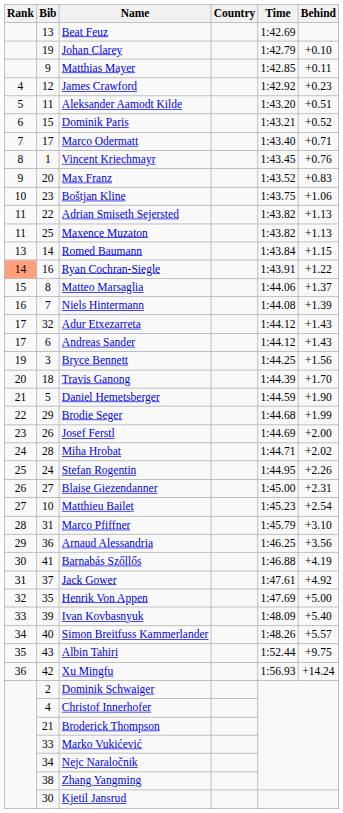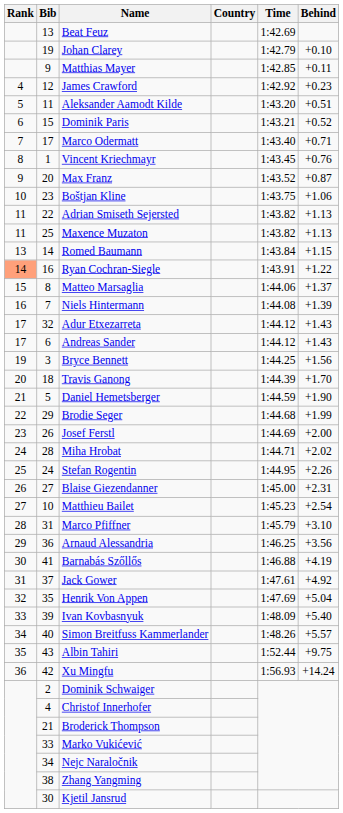 <table class="wikitable sortable" style="text-align:center">
 <tr>
 <th>Rank</th>
 <th>Bib</th>
 <th>Name</th>
 <th>Country</th>
 <th>Time</th>
 <th>Behind</th>
 </tr>
 <tr>
 <td></td>
 <td>13</td>
 <td align=left><a href='#'>Beat Feuz</a></td>
 <td align=left></td>
 <td>1:42.69</td>
 <td></td>
 </tr>
 <tr>
 <td></td>
 <td>19</td>
 <td align=left><a href='#'>Johan Clarey</a></td>
 <td align=left></td>
 <td>1:42.79</td>
 <td>+0.10</td>
 </tr>
 <tr>
 <td></td>
 <td>9</td>
 <td align=left><a href='#'>Matthias Mayer</a></td>
 <td align=left></td>
 <td>1:42.85</td>
 <td>+0.11</td>
 </tr>
 <tr>
 <td>4</td>
 <td>12</td>
 <td align=left><a href='#'>James Crawford</a></td>
 <td align=left></td>
 <td>1:42.92</td>
 <td>+0.23</td>
 </tr>
 <tr>
 <td>5</td>
 <td>11</td>
 <td align=left><a href='#'>Aleksander Aamodt Kilde</a></td>
 <td align=left></td>
 <td>1:43.20</td>
 <td>+0.51</td>
 </tr>
 <tr>
 <td>6</td>
 <td>15</td>
 <td align=left><a href='#'>Dominik Paris</a></td>
 <td align=left></td>
 <td>1:43.21</td>
 <td>+0.52</td>
 </tr>
 <tr>
 <td>7</td>
 <td>17</td>
 <td align=left><a href='#'>Marco Odermatt</a></td>
 <td align=left></td>
 <td>1:43.40</td>
 <td>+0.71</td>
 </tr>
 <tr>
 <td>8</td>
 <td>1</td>
 <td align=left><a href='#'>Vincent Kriechmayr</a></td>
 <td align="left"></td>
 <td>1:43.45</td>
 <td>+0.76</td>
 </tr>
 <tr>
 <td>9</td>
 <td>20</td>
 <td align=left><a href='#'>Max Franz</a></td>
 <td align=left></td>
 <td>1:43.52</td>
-<td>+0.83</td>
+<td>+0.87</td>
 </tr>
 <tr>
 <td>10</td>
 <td>23</td>
 <td align=left><a href='#'>Boštjan Kline</a></td>
 <td align=left></td>
 <td>1:43.75</td>
 <td>+1.06</td>
 </tr>
 <tr>
 <td>11</td>
 <td>22</td>
 <td align=left><a href='#'>Adrian Smiseth Sejersted</a></td>
 <td align=left></td>
 <td>1:43.82</td>
 <td>+1.13</td>
 </tr>
 <tr>
 <td>11</td>
 <td>25</td>
 <td align=left><a href='#'>Maxence Muzaton</a></td>
 <td align=left></td>
 <td>1:43.82</td>
 <td>+1.13</td>
 </tr>
 <tr>
 <td>13</td>
 <td>14</td>
 <td align=left><a href='#'>Romed Baumann</a></td>
 <td align=left></td>
 <td>1:43.84</td>
 <td>+1.15</td>
 </tr>
 <tr>
 <td style="background: lightsalmon;">14</td>
 <td>16</td>
 <td align=left><a href='#'>Ryan Cochran-Siegle</a></td>
 <td align=left></td>
 <td>1:43.91</td>
 <td>+1.22</td>
 </tr>
 <tr>
 <td>15</td>
 <td>8</td>
 <td align=left><a href='#'>Matteo Marsaglia</a></td>
 <td align=left></td>
 <td>1:44.06</td>
 <td>+1.37</td>
 </tr>
 <tr>
 <td>16</td>
 <td>7</td>
 <td align=left><a href='#'>Niels Hintermann</a></td>
 <td align=left></td>
 <td>1:44.08</td>
 <td>+1.39</td>
 </tr>
 <tr>
 <td>17</td>
 <td>32</td>
 <td align=left><a href='#'>Adur Etxezarreta</a></td>
 <td align=left></td>
 <td>1:44.12</td>
 <td>+1.43</td>
 </tr>
 <tr>
 <td>17</td>
 <td>6</td>
 <td align=left><a href='#'>Andreas Sander</a></td>
 <td align=left></td>
 <td>1:44.12</td>
 <td>+1.43</td>
 </tr>
 <tr>
 <td>19</td>
 <td>3</td>
 <td align=left><a href='#'>Bryce Bennett</a></td>
 <td align="left"></td>
 <td>1:44.25</td>
 <td>+1.56</td>
 </tr>
 <tr>
 <td>20</td>
 <td>18</td>
 <td align=left><a href='#'>Travis Ganong</a></td>
 <td align=left></td>
 <td>1:44.39</td>
 <td>+1.70</td>
 </tr>
 <tr>
 <td>21</td>
 <td>5</td>
 <td align=left><a href='#'>Daniel Hemetsberger</a></td>
 <td align="left"></td>
 <td>1:44.59</td>
 <td>+1.90</td>
 </tr>
 <tr>
 <td>22</td>
 <td>29</td>
 <td align=left><a href='#'>Brodie Seger</a></td>
 <td align=left></td>
 <td>1:44.68</td>
 <td>+1.99</td>
 </tr>
 <tr>
 <td>23</td>
 <td>26</td>
 <td align=left><a href='#'>Josef Ferstl</a></td>
 <td align=left></td>
 <td>1:44.69</td>
 <td>+2.00</td>
 </tr>
 <tr>
 <td>24</td>
 <td>28</td>
 <td align=left><a href='#'>Miha Hrobat</a></td>
 <td align=left></td>
 <td>1:44.71</td>
 <td>+2.02</td>
 </tr>
 <tr>
 <td>25</td>
 <td>24</td>
 <td align=left><a href='#'>Stefan Rogentin</a></td>
 <td align=left></td>
 <td>1:44.95</td>
 <td>+2.26</td>
 </tr>
 <tr>
 <td>26</td>
 <td>27</td>
 <td align=left><a href='#'>Blaise Giezendanner</a></td>
 <td align=left></td>
 <td>1:45.00</td>
 <td>+2.31</td>
 </tr>
 <tr>
 <td>27</td>
 <td>10</td>
 <td align=left><a href='#'>Matthieu Bailet</a></td>
 <td align=left></td>
 <td>1:45.23</td>
 <td>+2.54</td>
 </tr>
 <tr>
 <td>28</td>
 <td>31</td>
 <td align=left><a href='#'>Marco Pfiffner</a></td>
 <td align=left></td>
 <td>1:45.79</td>
 <td>+3.10</td>
 </tr>
 <tr>
 <td>29</td>
 <td>36</td>
 <td align=left><a href='#'>Arnaud Alessandria</a></td>
 <td align=left></td>
 <td>1:46.25</td>
 <td>+3.56</td>
 </tr>
 <tr>
 <td>30</td>
 <td>41</td>
 <td align=left><a href='#'>Barnabás Szőllős</a></td>
 <td align=left></td>
 <td>1:46.88</td>
 <td>+4.19</td>
 </tr>
 <tr>
 <td>31</td>
 <td>37</td>
 <td align=left><a href='#'>Jack Gower</a></td>
 <td align=left></td>
 <td>1:47.61</td>
 <td>+4.92</td>
 </tr>
 <tr>
 <td>32</td>
 <td>35</td>
 <td align=left><a href='#'>Henrik Von Appen</a></td>
 <td align=left></td>
 <td>1:47.69</td>
-<td>+5.00</td>
+<td>+5.04</td>
 </tr>
 <tr>
 <td>33</td>
 <td>39</td>
 <td align=left><a href='#'>Ivan Kovbasnyuk</a></td>
 <td align=left></td>
 <td>1:48.09</td>
 <td>+5.40</td>
 </tr>
 <tr>
 <td>34</td>
 <td>40</td>
 <td align=left><a href='#'>Simon Breitfuss Kammerlander</a></td>
 <td align=left></td>
 <td>1:48.26</td>
 <td>+5.57</td>
 </tr>
 <tr>
 <td>35</td>
 <td>43</td>
 <td align=left><a href='#'>Albin Tahiri</a></td>
 <td align=left></td>
 <td>1:52.44</td>
 <td>+9.75</td>
 </tr>
 <tr>
 <td>36</td>
 <td>42</td>
 <td align=left><a href='#'>Xu Mingfu</a></td>
 <td align=left></td>
 <td>1:56.93</td>
 <td>+14.24</td>
 </tr>
 <tr>
 <td rowspan=7></td>
 <td>2</td>
 <td align=left><a href='#'>Dominik Schwaiger</a></td>
 <td align=left></td>
 <td colspan=2 rowspan=6></td>
 </tr>
 <tr>
 <td>4</td>
 <td align=left><a href='#'>Christof Innerhofer</a></td>
 <td align=left></td>
 </tr>
 <tr>
 <td>21</td>
 <td align=left><a href='#'>Broderick Thompson</a></td>
 <td align=left></td>
 </tr>
 <tr>
 <td>33</td>
 <td align=left><a href='#'>Marko Vukićević</a></td>
 <td align=left></td>
 </tr>
 <tr>
 <td>34</td>
 <td align=left><a href='#'>Nejc Naraločnik</a></td>
 <td align=left></td>
 </tr>
 <tr>
 <td>38</td>
 <td align=left><a href='#'>Zhang Yangming</a></td>
 <td align=left></td>
 </tr>
 <tr>
 <td>30</td>
 <td align=left><a href='#'>Kjetil Jansrud</a></td>
 <td align=left></td>
 <td colspan=2></td>
 </tr>
 </table>
